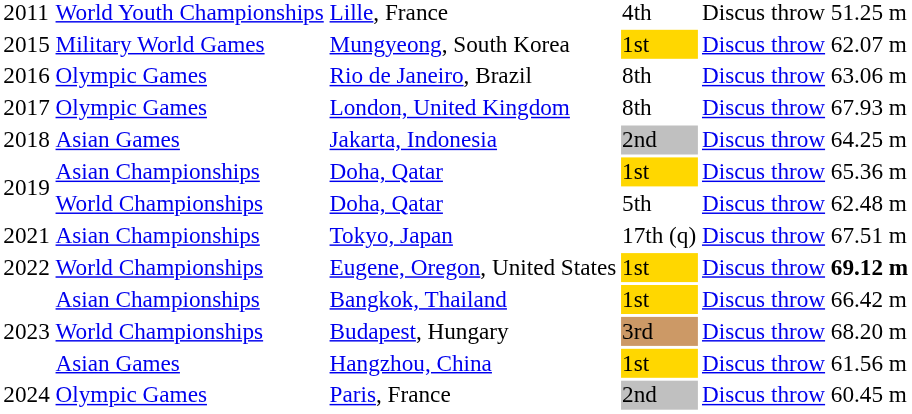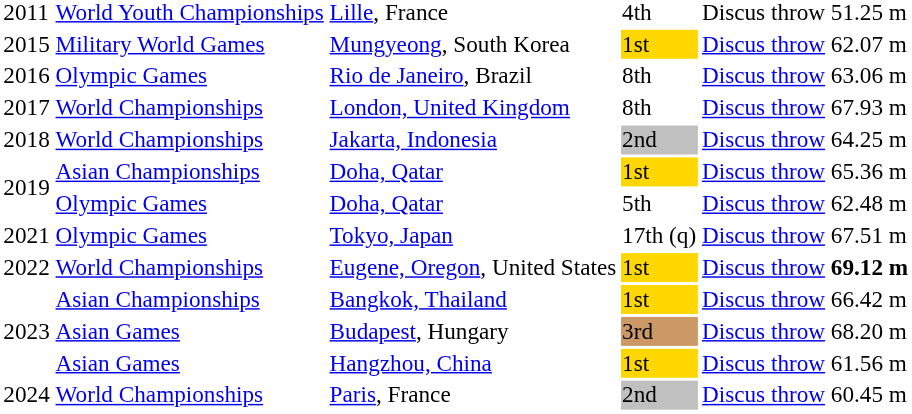 <table>
 <tr>
 <td>2011</td>
 <td><a href='#'>World Youth Championships</a></td>
 <td><a href='#'>Lille</a>, France</td>
 <td>4th</td>
 <td>Discus throw</td>
 <td>51.25 m</td>
 </tr>
 <tr>
 <td>2015</td>
 <td><a href='#'>Military World Games</a></td>
 <td><a href='#'>Mungyeong</a>, South Korea</td>
 <td bgcolor=gold>1st</td>
 <td><a href='#'>Discus throw</a></td>
 <td>62.07 m</td>
 </tr>
 <tr>
 <td>2016</td>
 <td><a href='#'>Olympic Games</a></td>
 <td><a href='#'>Rio de Janeiro</a>, Brazil</td>
 <td>8th</td>
 <td><a href='#'>Discus throw</a></td>
 <td>63.06 m</td>
 </tr>
 <tr>
 <td>2017</td>
-<td><a href='#'>Olympic Games</a></td>
+<td><a href='#'>World Championships</a></td>
 <td><a href='#'>London, United Kingdom</a></td>
 <td>8th</td>
 <td><a href='#'>Discus throw</a></td>
 <td>67.93 m</td>
 </tr>
 <tr>
 <td>2018</td>
-<td><a href='#'>Asian Games</a></td>
+<td><a href='#'>World Championships</a></td>
 <td><a href='#'>Jakarta, Indonesia</a></td>
 <td bgcolor=silver>2nd</td>
 <td><a href='#'>Discus throw</a></td>
 <td>64.25 m</td>
 </tr>
 <tr>
 <td rowspan=2>2019</td>
 <td><a href='#'>Asian Championships</a></td>
 <td><a href='#'>Doha, Qatar</a></td>
 <td bgcolor=gold>1st</td>
 <td><a href='#'>Discus throw</a></td>
 <td>65.36 m</td>
 </tr>
 <tr>
-<td><a href='#'>World Championships</a></td>
+<td><a href='#'>Olympic Games</a></td>
 <td><a href='#'>Doha, Qatar</a></td>
 <td>5th</td>
 <td><a href='#'>Discus throw</a></td>
 <td>62.48 m</td>
 </tr>
 <tr>
 <td>2021</td>
-<td><a href='#'>Asian Championships</a></td>
+<td><a href='#'>Olympic Games</a></td>
 <td><a href='#'>Tokyo, Japan</a></td>
 <td>17th (q)</td>
 <td><a href='#'>Discus throw</a></td>
 <td>67.51 m</td>
 </tr>
 <tr>
 <td>2022</td>
 <td><a href='#'>World Championships</a></td>
 <td><a href='#'>Eugene, Oregon</a>, United States</td>
 <td bgcolor=gold>1st</td>
 <td><a href='#'>Discus throw</a></td>
 <td><strong>69.12 m</strong></td>
 </tr>
 <tr>
 <td rowspan=3>2023</td>
 <td><a href='#'>Asian  Championships</a></td>
 <td><a href='#'>Bangkok, Thailand</a></td>
 <td bgcolor=gold>1st</td>
 <td><a href='#'>Discus throw</a></td>
 <td>66.42 m</td>
 </tr>
 <tr>
-<td><a href='#'>World Championships</a></td>
+<td><a href='#'>Asian Games</a></td>
 <td><a href='#'>Budapest</a>, Hungary</td>
 <td bgcolor=cc9966>3rd</td>
 <td><a href='#'>Discus throw</a></td>
 <td>68.20 m</td>
 </tr>
 <tr>
 <td><a href='#'>Asian Games</a></td>
 <td><a href='#'>Hangzhou, China</a></td>
 <td bgcolor=gold>1st</td>
 <td><a href='#'>Discus throw</a></td>
 <td>61.56 m</td>
 </tr>
 <tr>
 <td>2024</td>
-<td><a href='#'>Olympic Games</a></td>
+<td><a href='#'>World Championships</a></td>
 <td><a href='#'>Paris</a>, France</td>
 <td bgcolor=silver>2nd</td>
 <td><a href='#'>Discus throw</a></td>
 <td>60.45 m</td>
 </tr>
 </table>
